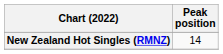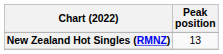 <table class="wikitable sortable plainrowheaders" style="text-align:center">
 <tr>
 <th scope="col">Chart (2022)</th>
 <th scope="col">Peak<br>position</th>
 </tr>
 <tr>
 </tr>
 <tr>
 <th scope="row">New Zealand Hot Singles (<a href='#'>RMNZ</a>)</th>
-<td>14</td>
+<td>13</td>
 </tr>
 <tr>
 </tr>
 <tr>
 </tr>
 <tr>
 </tr>
 </table>
